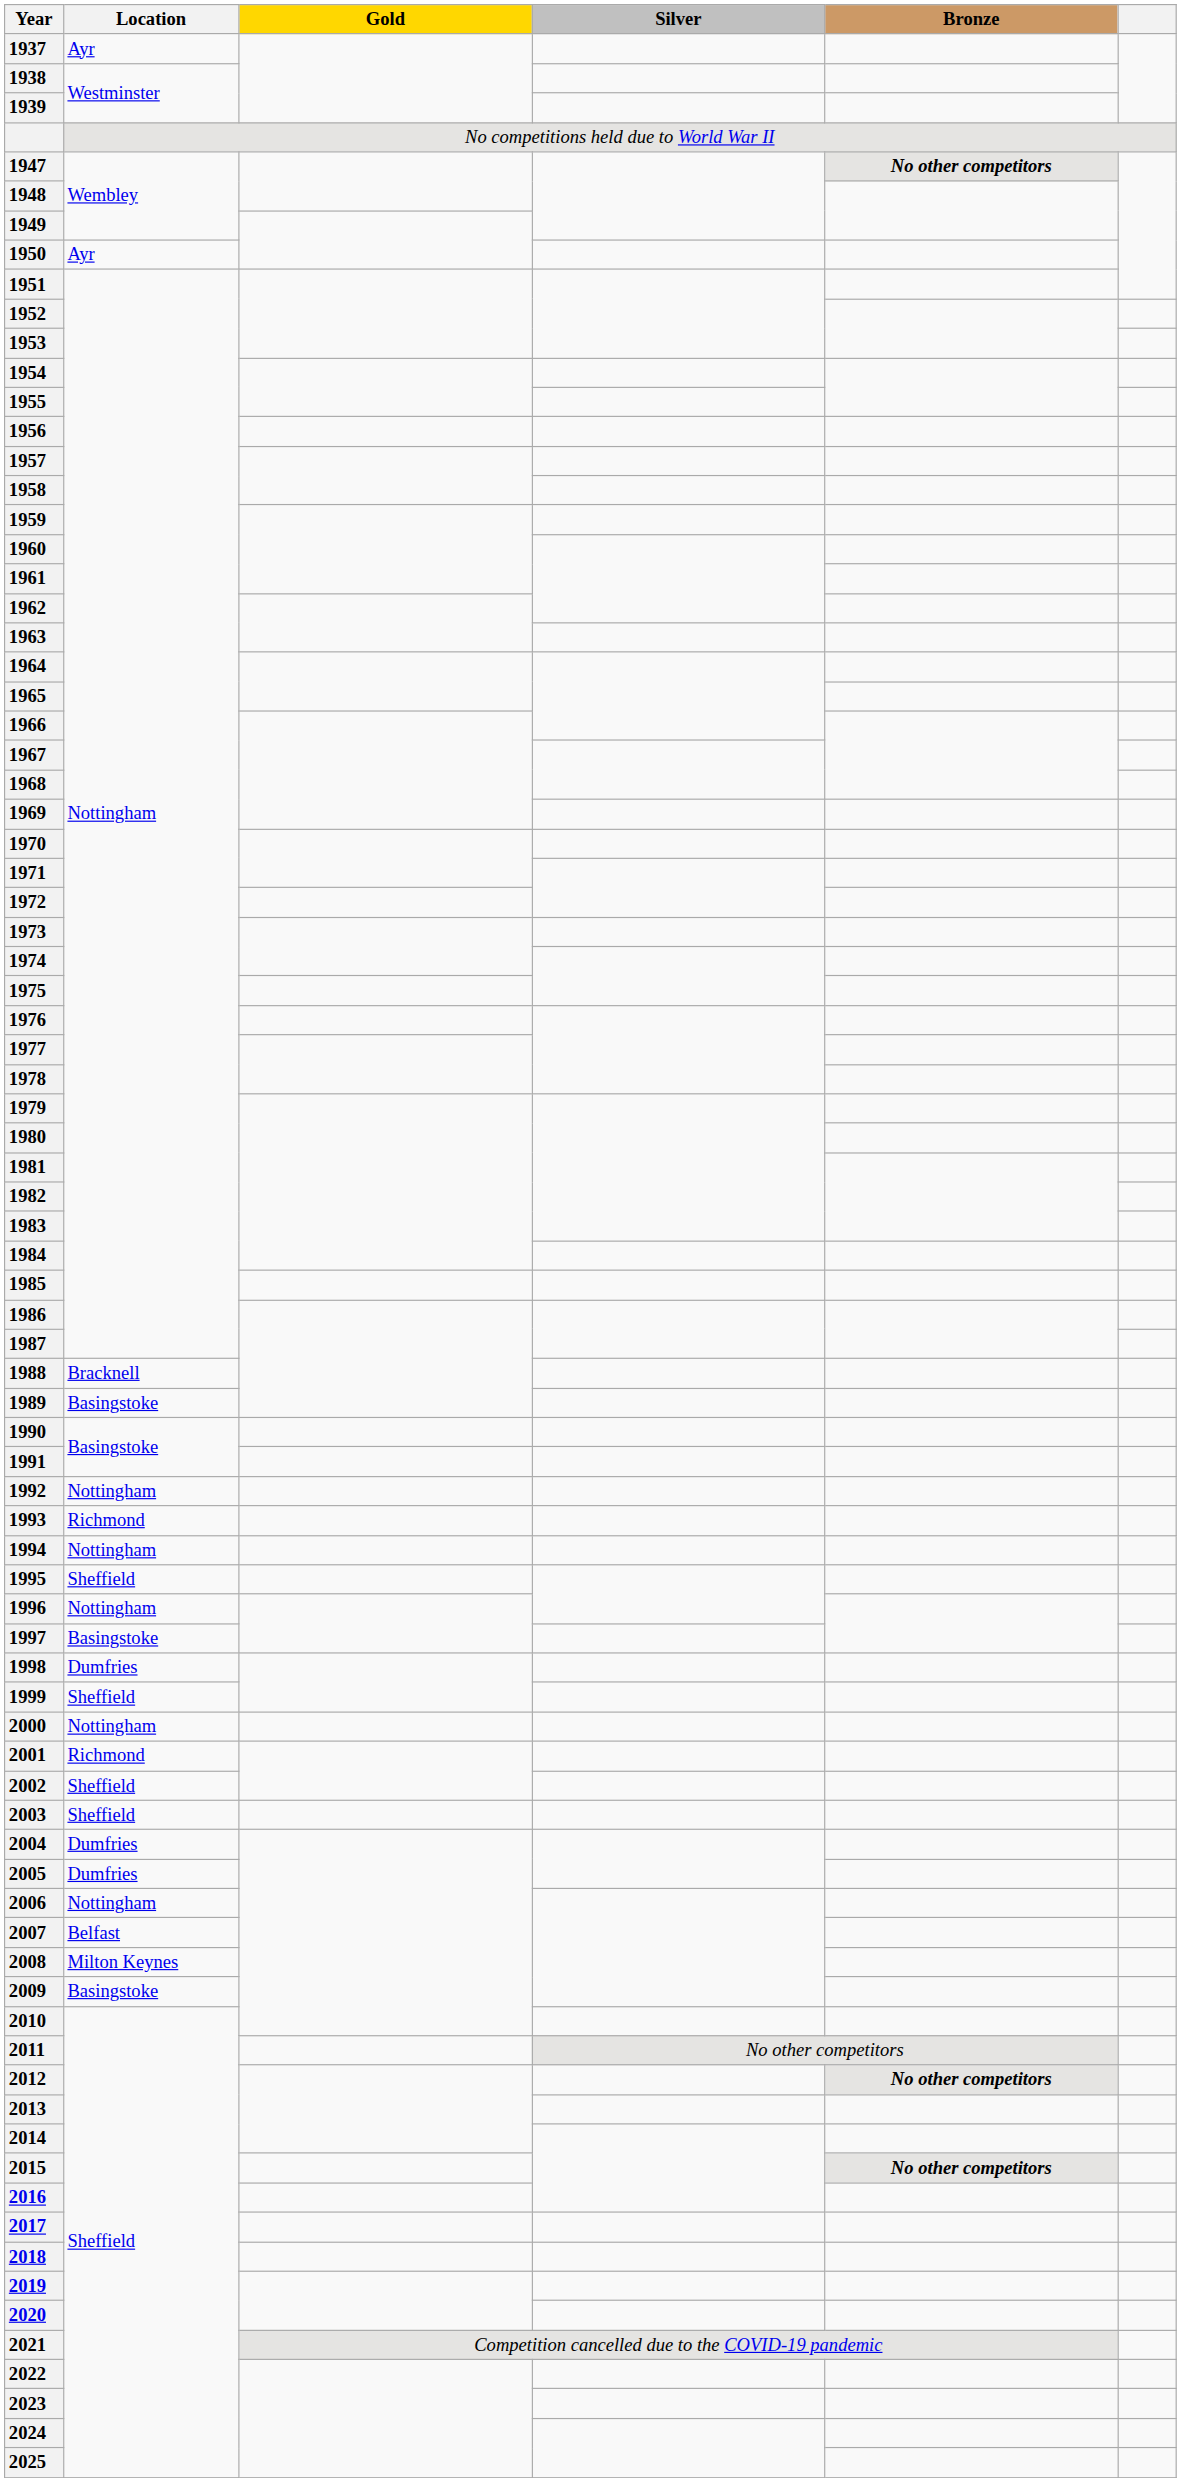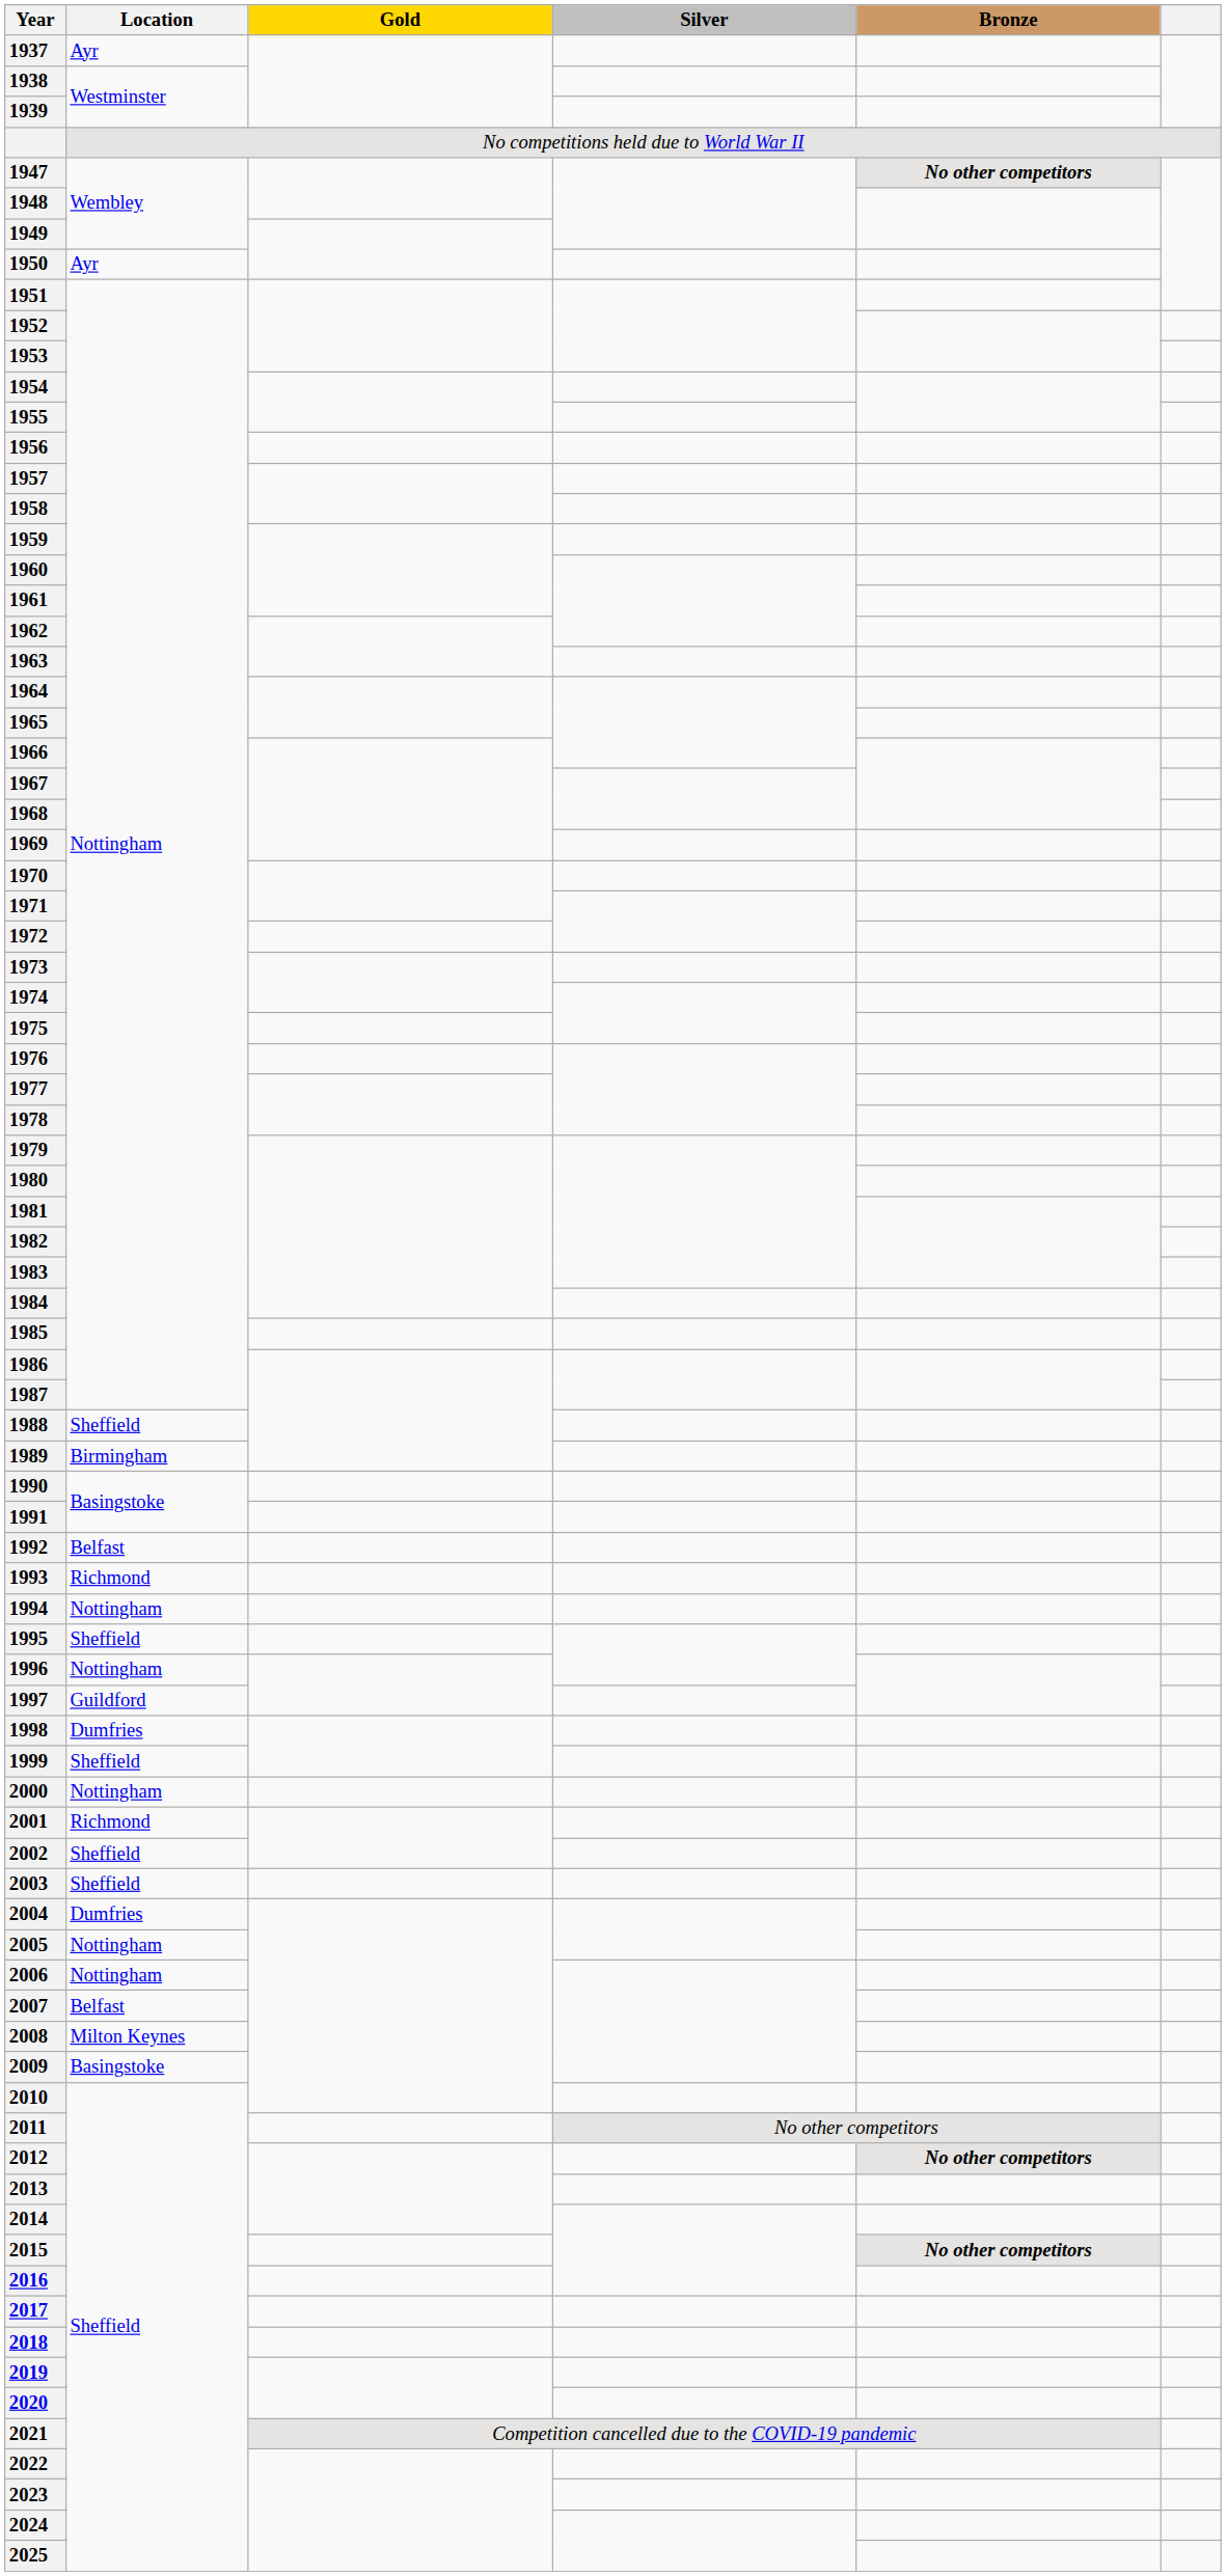 <table class="wikitable unsortable" style="text-align:left; width:80%">
 <tr>
 <th scope="col" style="text-align:center; width:5%">Year</th>
 <th scope="col" style="text-align:center; width:15%">Location</th>
 <th scope="col" style="text-align:center; width:25%; background:gold">Gold</th>
 <th scope="col" style="text-align:center; width:25%; background:silver">Silver</th>
 <th scope="col" style="text-align:center; width:25%; background:#c96">Bronze</th>
 <th scope="col" style="text-align:center; width:5%"></th>
 </tr>
 <tr>
 <th scope="row" style="text-align:left">1937</th>
 <td><a href='#'>Ayr</a></td>
 <td rowspan="3"></td>
 <td></td>
 <td></td>
 <td rowspan="3"></td>
 </tr>
 <tr>
 <th scope="row" style="text-align:left">1938</th>
 <td rowspan="2"><a href='#'>Westminster</a></td>
 <td></td>
 <td></td>
 </tr>
 <tr>
 <th scope="row" style="text-align:left">1939</th>
 <td></td>
 <td></td>
 </tr>
 <tr>
 <th scope="row" style="text-align:left"></th>
 <td colspan="5" align="center" bgcolor="e5e4e2"><em>No competitions held due to <a href='#'>World War II</a></em></td>
 </tr>
 <tr>
 <th scope="row" style="text-align:left">1947</th>
 <td rowspan="3"><a href='#'>Wembley</a></td>
 <td rowspan="2"></td>
 <td rowspan="3"></td>
 <td bgcolor="e5e4e2" align="center"><strong><em>No other competitors</em></strong></td>
 <td rowspan="5"></td>
 </tr>
 <tr>
 <th scope="row" style="text-align:left">1948</th>
 <td rowspan="2"></td>
 </tr>
 <tr>
 <th scope="row" style="text-align:left">1949</th>
 <td rowspan="2"></td>
 </tr>
 <tr>
 <th scope="row" style="text-align:left">1950</th>
 <td><a href='#'>Ayr</a></td>
 <td></td>
 <td></td>
 </tr>
 <tr>
 <th scope="row" style="text-align:left">1951</th>
 <td rowspan="37"><a href='#'>Nottingham</a></td>
 <td rowspan="3"></td>
 <td rowspan="3"></td>
 <td></td>
 </tr>
 <tr>
 <th scope="row" style="text-align:left">1952</th>
 <td rowspan="2"></td>
 <td></td>
 </tr>
 <tr>
 <th scope="row" style="text-align:left">1953</th>
 <td></td>
 </tr>
 <tr>
 <th scope="row" style="text-align:left">1954</th>
 <td rowspan="2"></td>
 <td></td>
 <td rowspan="2"></td>
 <td></td>
 </tr>
 <tr>
 <th scope="row" style="text-align:left">1955</th>
 <td></td>
 <td></td>
 </tr>
 <tr>
 <th scope="row" style="text-align:left">1956</th>
 <td></td>
 <td></td>
 <td></td>
 <td></td>
 </tr>
 <tr>
 <th scope="row" style="text-align:left">1957</th>
 <td rowspan="2"></td>
 <td></td>
 <td></td>
 <td></td>
 </tr>
 <tr>
 <th scope="row" style="text-align:left">1958</th>
 <td></td>
 <td></td>
 <td></td>
 </tr>
 <tr>
 <th scope="row" style="text-align:left">1959</th>
 <td rowspan="3"></td>
 <td></td>
 <td></td>
 <td></td>
 </tr>
 <tr>
 <th scope="row" style="text-align:left">1960</th>
 <td rowspan="3"></td>
 <td></td>
 <td></td>
 </tr>
 <tr>
 <th scope="row" style="text-align:left">1961</th>
 <td></td>
 <td></td>
 </tr>
 <tr>
 <th scope="row" style="text-align:left">1962</th>
 <td rowspan="2"></td>
 <td></td>
 <td></td>
 </tr>
 <tr>
 <th scope="row" style="text-align:left">1963</th>
 <td></td>
 <td></td>
 <td></td>
 </tr>
 <tr>
 <th scope="row" style="text-align:left">1964</th>
 <td rowspan="2"></td>
 <td rowspan="3"></td>
 <td></td>
 <td></td>
 </tr>
 <tr>
 <th scope="row" style="text-align:left">1965</th>
 <td></td>
 <td></td>
 </tr>
 <tr>
 <th scope="row" style="text-align:left">1966</th>
 <td rowspan="4"></td>
 <td rowspan="3"></td>
 <td></td>
 </tr>
 <tr>
 <th scope="row" style="text-align:left">1967</th>
 <td rowspan="2"></td>
 <td></td>
 </tr>
 <tr>
 <th scope="row" style="text-align:left">1968</th>
 <td></td>
 </tr>
 <tr>
 <th scope="row" style="text-align:left">1969</th>
 <td></td>
 <td></td>
 <td></td>
 </tr>
 <tr>
 <th scope="row" style="text-align:left">1970</th>
 <td rowspan="2"></td>
 <td></td>
 <td></td>
 <td></td>
 </tr>
 <tr>
 <th scope="row" style="text-align:left">1971</th>
 <td rowspan="2"></td>
 <td></td>
 <td></td>
 </tr>
 <tr>
 <th scope="row" style="text-align:left">1972</th>
 <td></td>
 <td></td>
 <td></td>
 </tr>
 <tr>
 <th scope="row" style="text-align:left">1973</th>
 <td rowspan="2"></td>
 <td></td>
 <td></td>
 <td></td>
 </tr>
 <tr>
 <th scope="row" style="text-align:left">1974</th>
 <td rowspan="2"></td>
 <td></td>
 <td></td>
 </tr>
 <tr>
 <th scope="row" style="text-align:left">1975</th>
 <td></td>
 <td></td>
 <td></td>
 </tr>
 <tr>
 <th scope="row" style="text-align:left">1976</th>
 <td></td>
 <td rowspan="3"></td>
 <td></td>
 <td></td>
 </tr>
 <tr>
 <th scope="row" style="text-align:left">1977</th>
 <td rowspan="2"></td>
 <td></td>
 <td></td>
 </tr>
 <tr>
 <th scope="row" style="text-align:left">1978</th>
 <td></td>
 <td></td>
 </tr>
 <tr>
 <th scope="row" style="text-align:left">1979</th>
 <td rowspan="6"></td>
 <td rowspan="5"></td>
 <td></td>
 <td></td>
 </tr>
 <tr>
 <th scope="row" style="text-align:left">1980</th>
 <td></td>
 <td></td>
 </tr>
 <tr>
 <th scope="row" style="text-align:left">1981</th>
 <td rowspan="3"></td>
 <td></td>
 </tr>
 <tr>
 <th scope="row" style="text-align:left">1982</th>
 <td></td>
 </tr>
 <tr>
 <th scope="row" style="text-align:left">1983</th>
 <td></td>
 </tr>
 <tr>
 <th scope="row" style="text-align:left">1984</th>
 <td></td>
 <td></td>
 <td></td>
 </tr>
 <tr>
 <th scope="row" style="text-align:left">1985</th>
 <td></td>
 <td></td>
 <td></td>
 <td></td>
 </tr>
 <tr>
 <th scope="row" style="text-align:left">1986</th>
 <td rowspan="4"></td>
 <td rowspan="2"></td>
 <td rowspan="2"></td>
 <td></td>
 </tr>
 <tr>
 <th scope="row" style="text-align:left">1987</th>
 <td></td>
 </tr>
 <tr>
 <th scope="row" style="text-align:left">1988</th>
-<td><a href='#'>Bracknell</a></td>
+<td><a href='#'>Sheffield</a></td>
 <td></td>
 <td></td>
 <td></td>
 </tr>
 <tr>
 <th scope="row" style="text-align:left">1989</th>
-<td><a href='#'>Basingstoke</a></td>
+<td><a href='#'>Birmingham</a></td>
 <td></td>
 <td></td>
 <td></td>
 </tr>
 <tr>
 <th scope="row" style="text-align:left">1990</th>
 <td rowspan="2"><a href='#'>Basingstoke</a></td>
 <td></td>
 <td></td>
 <td></td>
 <td></td>
 </tr>
 <tr>
 <th scope="row" style="text-align:left">1991</th>
 <td></td>
 <td></td>
 <td></td>
 <td></td>
 </tr>
 <tr>
 <th scope="row" style="text-align:left">1992</th>
-<td><a href='#'>Nottingham</a></td>
+<td><a href='#'>Belfast</a></td>
 <td></td>
 <td></td>
 <td></td>
 <td></td>
 </tr>
 <tr>
 <th scope="row" style="text-align:left">1993</th>
 <td><a href='#'>Richmond</a></td>
 <td></td>
 <td></td>
 <td></td>
 <td></td>
 </tr>
 <tr>
 <th scope="row" style="text-align:left">1994</th>
 <td><a href='#'>Nottingham</a></td>
 <td></td>
 <td></td>
 <td></td>
 <td></td>
 </tr>
 <tr>
 <th scope="row" style="text-align:left">1995</th>
 <td><a href='#'>Sheffield</a></td>
 <td></td>
 <td rowspan="2"></td>
 <td></td>
 <td></td>
 </tr>
 <tr>
 <th scope="row" style="text-align:left">1996</th>
 <td><a href='#'>Nottingham</a></td>
 <td rowspan="2"></td>
 <td rowspan="2"></td>
 <td></td>
 </tr>
 <tr>
 <th scope="row" style="text-align:left">1997</th>
-<td><a href='#'>Basingstoke</a></td>
+<td><a href='#'>Guildford</a></td>
 <td></td>
 <td></td>
 </tr>
 <tr>
 <th scope="row" style="text-align:left">1998</th>
 <td><a href='#'>Dumfries</a></td>
 <td rowspan="2"></td>
 <td></td>
 <td></td>
 <td></td>
 </tr>
 <tr>
 <th scope="row" style="text-align:left">1999</th>
 <td><a href='#'>Sheffield</a></td>
 <td></td>
 <td></td>
 <td></td>
 </tr>
 <tr>
 <th scope="row" style="text-align:left">2000</th>
 <td><a href='#'>Nottingham</a></td>
 <td></td>
 <td></td>
 <td></td>
 <td></td>
 </tr>
 <tr>
 <th scope="row" style="text-align:left">2001</th>
 <td><a href='#'>Richmond</a></td>
 <td rowspan="2"></td>
 <td></td>
 <td></td>
 <td></td>
 </tr>
 <tr>
 <th scope="row" style="text-align:left">2002</th>
 <td><a href='#'>Sheffield</a></td>
 <td></td>
 <td></td>
 <td></td>
 </tr>
 <tr>
 <th scope="row" style="text-align:left">2003</th>
 <td><a href='#'>Sheffield</a></td>
 <td></td>
 <td></td>
 <td></td>
 <td></td>
 </tr>
 <tr>
 <th scope="row" style="text-align:left">2004</th>
 <td><a href='#'>Dumfries</a></td>
 <td rowspan="7"></td>
 <td rowspan="2"></td>
 <td></td>
 <td></td>
 </tr>
 <tr>
 <th scope="row" style="text-align:left">2005</th>
-<td><a href='#'>Dumfries</a></td>
+<td><a href='#'>Nottingham</a></td>
 <td></td>
 <td></td>
 </tr>
 <tr>
 <th scope="row" style="text-align:left">2006</th>
 <td><a href='#'>Nottingham</a></td>
 <td rowspan="4"></td>
 <td></td>
 <td></td>
 </tr>
 <tr>
 <th scope="row" style="text-align:left">2007</th>
 <td><a href='#'>Belfast</a></td>
 <td></td>
 <td></td>
 </tr>
 <tr>
 <th scope="row" style="text-align:left">2008</th>
 <td><a href='#'>Milton Keynes</a></td>
 <td></td>
 <td></td>
 </tr>
 <tr>
 <th scope="row" style="text-align:left">2009</th>
 <td><a href='#'>Basingstoke</a></td>
 <td></td>
 <td></td>
 </tr>
 <tr>
 <th scope="row" style="text-align:left">2010</th>
 <td rowspan="16"><a href='#'>Sheffield</a></td>
 <td></td>
 <td></td>
 <td></td>
 </tr>
 <tr>
 <th scope="row" style="text-align:left">2011</th>
 <td></td>
 <td colspan="2" align="center" bgcolor="e5e4e2"><em>No other competitors</em></td>
 <td></td>
 </tr>
 <tr>
 <th scope="row" style="text-align:left">2012</th>
 <td rowspan="3"></td>
 <td></td>
 <td align="center" bgcolor="e5e4e2"><strong><em>No other competitors</em></strong></td>
 <td></td>
 </tr>
 <tr>
 <th scope="row" style="text-align:left">2013</th>
 <td></td>
 <td></td>
 <td></td>
 </tr>
 <tr>
 <th scope="row" style="text-align:left">2014</th>
 <td rowspan="3"></td>
 <td></td>
 <td></td>
 </tr>
 <tr>
 <th scope="row" style="text-align:left">2015</th>
 <td></td>
 <td align="center" bgcolor="e5e4e2"><strong><em>No other competitors</em></strong></td>
 <td></td>
 </tr>
 <tr>
 <th scope="row" style="text-align:left"><a href='#'>2016</a></th>
 <td></td>
 <td></td>
 <td></td>
 </tr>
 <tr>
 <th scope="row" style="text-align:left"><a href='#'>2017</a></th>
 <td></td>
 <td></td>
 <td></td>
 <td></td>
 </tr>
 <tr>
 <th scope="row" style="text-align:left"><a href='#'>2018</a></th>
 <td></td>
 <td></td>
 <td></td>
 <td></td>
 </tr>
 <tr>
 <th scope="row" style="text-align:left"><a href='#'>2019</a></th>
 <td rowspan="2"></td>
 <td></td>
 <td></td>
 <td></td>
 </tr>
 <tr>
 <th scope="row" style="text-align:left"><a href='#'>2020</a></th>
 <td></td>
 <td></td>
 <td></td>
 </tr>
 <tr>
 <th scope="row" style="text-align:left">2021</th>
 <td colspan="3" align="center" bgcolor="e5e4e2"><em>Competition cancelled due to the <a href='#'>COVID-19 pandemic</a></em></td>
 <td></td>
 </tr>
 <tr>
 <th scope="row" style="text-align:left">2022</th>
 <td rowspan="4"></td>
 <td></td>
 <td></td>
 <td></td>
 </tr>
 <tr>
 <th scope="row" style="text-align:left">2023</th>
 <td></td>
 <td></td>
 <td></td>
 </tr>
 <tr>
 <th scope="row" style="text-align:left">2024</th>
 <td rowspan="2"></td>
 <td></td>
 <td></td>
 </tr>
 <tr>
 <th scope="row" style="text-align:left">2025</th>
 <td></td>
 <td></td>
 </tr>
 </table>
